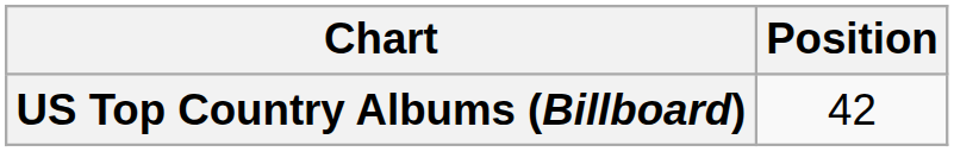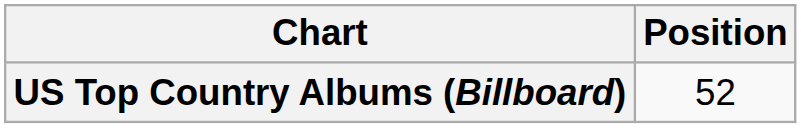 <table class="wikitable sortable plainrowheaders" style="text-align:center">
 <tr>
 <th scope="col">Chart</th>
 <th scope="col">Position</th>
 </tr>
 <tr>
 <th scope="row">US Top Country Albums (<em>Billboard</em>)</th>
-<td>42</td>
+<td>52</td>
 </tr>
 </table>
